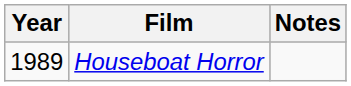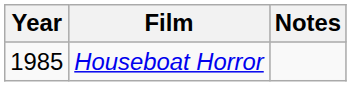 <table class="wikitable" style="text-align:left">
 <tr>
 <th style="width:33px;">Year</th>
 <th>Film</th>
 <th>Notes</th>
 </tr>
 <tr>
-<td>1989</td>
+<td>1985</td>
 <td style="text-align:left;"><em><a href='#'>Houseboat Horror</a></em></td>
 <td></td>
 </tr>
 </table>
